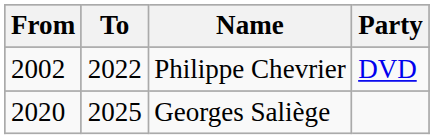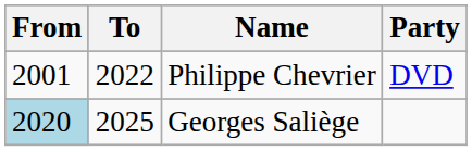 <table class="wikitable">
 <tr>
 <th>From</th>
 <th>To</th>
 <th>Name</th>
 <th>Party</th>
 </tr>
 <tr>
-<td>2002</td>
+<td>2001</td>
 <td>2022</td>
 <td>Philippe Chevrier</td>
 <td><a href='#'>DVD</a></td>
 </tr>
 <tr>
-<td>2020</td>
+<td style="background: lightblue;">2020</td>
 <td>2025</td>
 <td>Georges Saliège</td>
 <td></td>
 </tr>
 </table>
